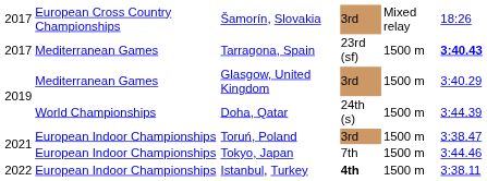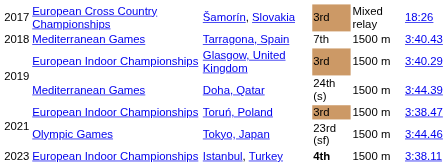 <table>
 <tr>
 <td>2017</td>
 <td><a href='#'>European Cross Country Championships</a></td>
 <td><a href='#'>Šamorín</a>, <a href='#'>Slovakia</a></td>
 <td bgcolor=cc9966>3rd</td>
 <td>Mixed relay</td>
 <td><a href='#'>18:26</a></td>
 </tr>
 <tr>
-<td>2017</td>
+<td>2018</td>
 <td><a href='#'>Mediterranean Games</a></td>
 <td><a href='#'>Tarragona, Spain</a></td>
-<td>23rd (sf)</td>
+<td>7th</td>
 <td>1500 m</td>
-<td><strong><a href='#'>3:40.43</a></strong></td>
+<td><a href='#'>3:40.43</a></td>
 </tr>
 <tr>
 <td rowspan=2>2019</td>
-<td><a href='#'>Mediterranean Games</a></td>
+<td><a href='#'>European Indoor Championships</a></td>
 <td><a href='#'>Glasgow, United Kingdom</a></td>
 <td bgcolor=cc9966>3rd</td>
 <td>1500 m</td>
 <td><a href='#'>3:40.29</a></td>
 </tr>
 <tr>
-<td><a href='#'>World Championships</a></td>
+<td><a href='#'>Mediterranean Games</a></td>
 <td><a href='#'>Doha, Qatar</a></td>
 <td>24th (s)</td>
 <td>1500 m</td>
 <td><a href='#'>3:44.39</a></td>
 </tr>
 <tr>
 <td rowspan=2>2021</td>
 <td><a href='#'>European Indoor Championships</a></td>
 <td><a href='#'>Toruń, Poland</a></td>
 <td bgcolor=cc9966>3rd</td>
 <td>1500 m</td>
 <td><a href='#'>3:38.47</a></td>
 </tr>
 <tr>
-<td><a href='#'>European Indoor Championships</a></td>
+<td><a href='#'>Olympic Games</a></td>
 <td><a href='#'>Tokyo, Japan</a></td>
-<td>7th</td>
+<td>23rd (sf)</td>
 <td>1500 m</td>
 <td><a href='#'>3:44.46</a></td>
 </tr>
 <tr>
-<td>2022</td>
+<td>2023</td>
 <td><a href='#'>European Indoor Championships</a></td>
 <td><a href='#'>Istanbul</a>, <a href='#'>Turkey</a></td>
 <td><strong>4th</strong></td>
 <td>1500 m</td>
 <td><a href='#'>3:38.11</a></td>
 </tr>
 </table>
